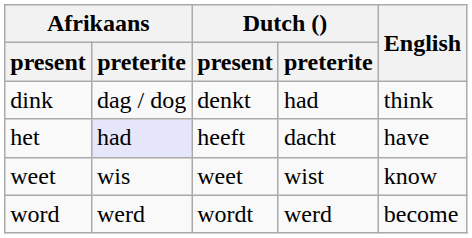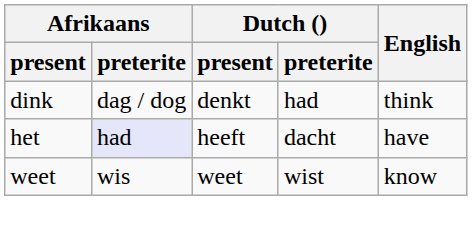 <table class="wikitable">
 <tr>
 <th colspan=2>Afrikaans</th>
 <th colspan=2>Dutch ()</th>
 <th rowspan=2>English</th>
 </tr>
 <tr>
 <th>present</th>
 <th>preterite</th>
 <th>present</th>
 <th>preterite</th>
 </tr>
 <tr>
 <td>dink</td>
 <td>dag / dog</td>
 <td>denkt</td>
 <td>had</td>
 <td>think</td>
 </tr>
 <tr>
 <td>het</td>
 <td style="background: lavender;">had</td>
 <td>heeft</td>
 <td>dacht</td>
 <td>have</td>
 </tr>
 <tr>
 <td>weet</td>
 <td>wis</td>
 <td>weet</td>
 <td>wist</td>
 <td>know</td>
 </tr>
-<tr>
-<td>word</td>
-<td>werd</td>
-<td>wordt</td>
-<td>werd</td>
-<td>become</td>
-</tr>
 </table>
